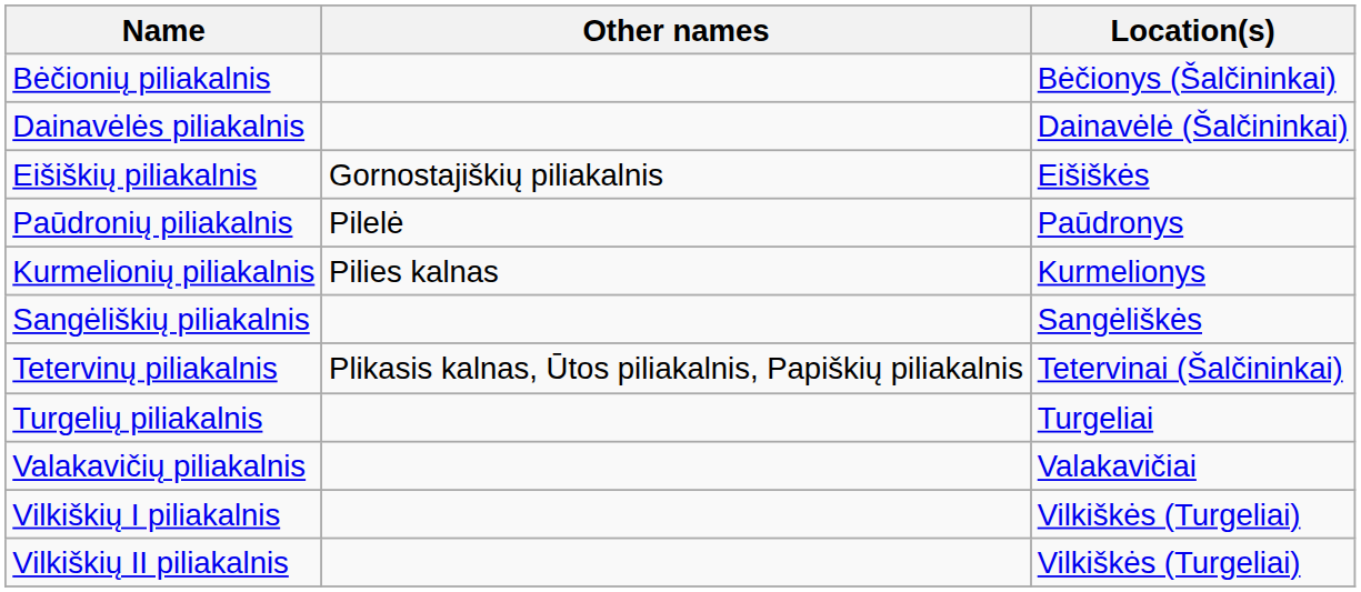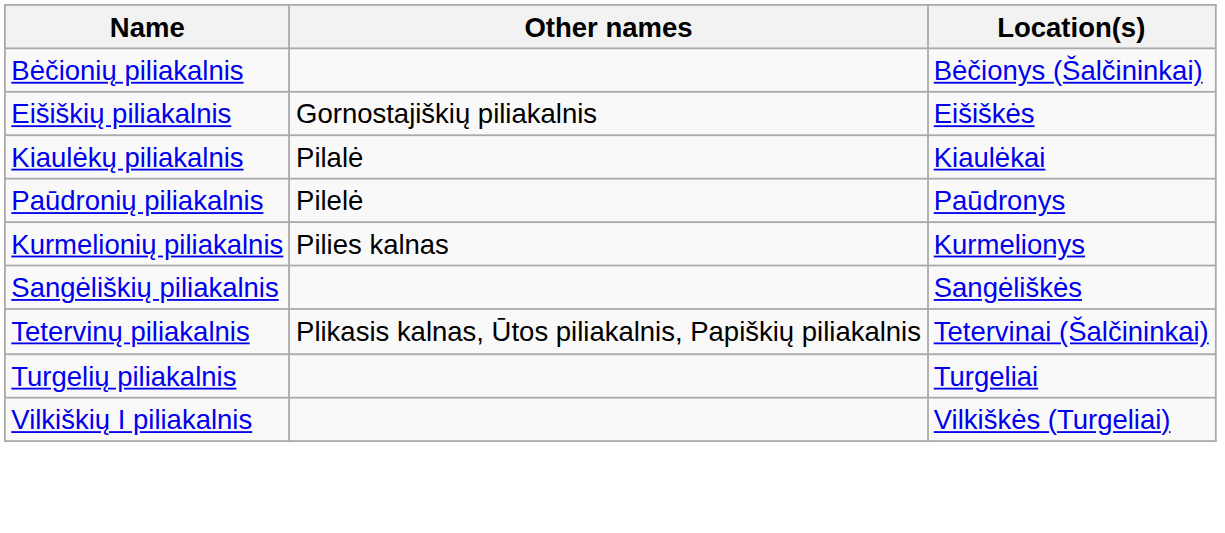 <table class="wikitable" style="font-size: 95%;">
 <tr>
 <th>Name</th>
 <th>Other names</th>
 <th>Location(s)</th>
 </tr>
 <tr>
 <td><a href='#'>Bėčionių piliakalnis</a></td>
 <td></td>
 <td><a href='#'>Bėčionys (Šalčininkai)</a></td>
 </tr>
 <tr>
-<td><a href='#'>Dainavėlės piliakalnis</a></td>
-<td></td>
-<td><a href='#'>Dainavėlė (Šalčininkai)</a></td>
-</tr>
-<tr>
 <td><a href='#'>Eišiškių piliakalnis</a></td>
 <td>Gornostajiškių piliakalnis</td>
 <td><a href='#'>Eišiškės</a></td>
+</tr>
+<tr>
+<td><a href='#'>Kiaulėkų piliakalnis</a></td>
+<td>Pilalė</td>
+<td><a href='#'>Kiaulėkai</a></td>
 </tr>
 <tr>
 <td><a href='#'>Paūdronių piliakalnis</a></td>
 <td>Pilelė</td>
 <td><a href='#'>Paūdronys</a></td>
 </tr>
 <tr>
 <td><a href='#'>Kurmelionių piliakalnis</a></td>
 <td>Pilies kalnas</td>
 <td><a href='#'>Kurmelionys</a></td>
 </tr>
 <tr>
 <td><a href='#'>Sangėliškių piliakalnis</a></td>
 <td></td>
 <td><a href='#'>Sangėliškės</a></td>
 </tr>
 <tr>
 <td><a href='#'>Tetervinų piliakalnis</a></td>
 <td>Plikasis kalnas, Ūtos piliakalnis, Papiškių piliakalnis</td>
 <td><a href='#'>Tetervinai (Šalčininkai)</a></td>
 </tr>
 <tr>
 <td><a href='#'>Turgelių piliakalnis</a></td>
 <td></td>
 <td><a href='#'>Turgeliai</a></td>
 </tr>
 <tr>
-<td><a href='#'>Valakavičių piliakalnis</a></td>
-<td></td>
-<td><a href='#'>Valakavičiai</a></td>
-</tr>
-<tr>
 <td><a href='#'>Vilkiškių I piliakalnis</a></td>
 <td></td>
 <td><a href='#'>Vilkiškės (Turgeliai)</a></td>
 </tr>
-<tr>
-<td><a href='#'>Vilkiškių II piliakalnis</a></td>
-<td></td>
-<td><a href='#'>Vilkiškės (Turgeliai)</a></td>
-</tr>
 </table>
